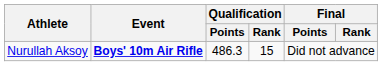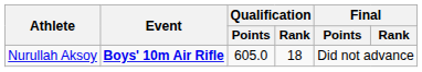 <table class="wikitable" style="font-size:90%;">
 <tr>
 <th rowspan=2>Athlete</th>
 <th rowspan=2>Event</th>
 <th colspan=2>Qualification</th>
 <th colspan=2>Final</th>
 </tr>
 <tr style="font-size:95%">
 <th>Points</th>
 <th>Rank</th>
 <th>Points</th>
 <th>Rank</th>
 </tr>
 <tr align=center>
 <td align=left><a href='#'>Nurullah Aksoy</a></td>
 <td align=left><strong><a href='#'>Boys' 10m Air Rifle</a></strong></td>
-<td>486.3</td>
-<td>15</td>
+<td>605.0</td>
+<td>18</td>
 <td colspan=2>Did not advance</td>
 </tr>
 </table>
